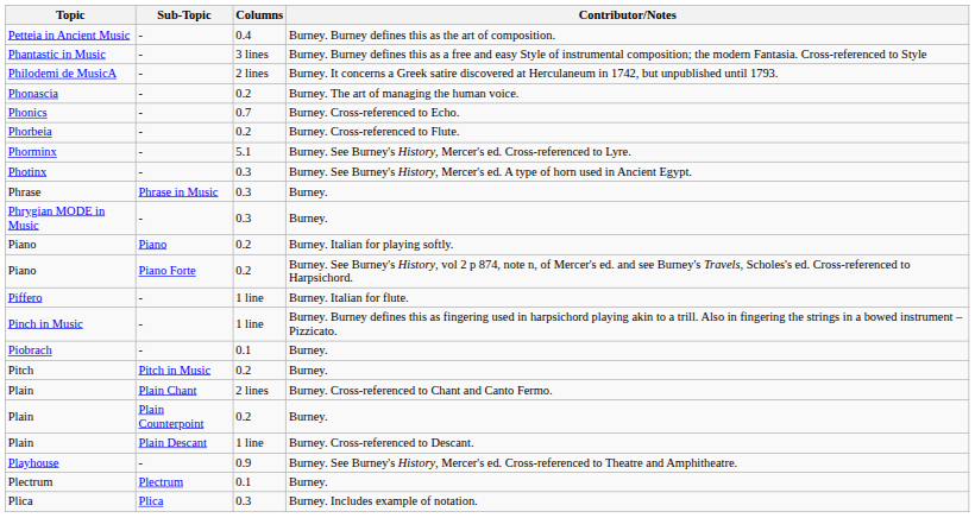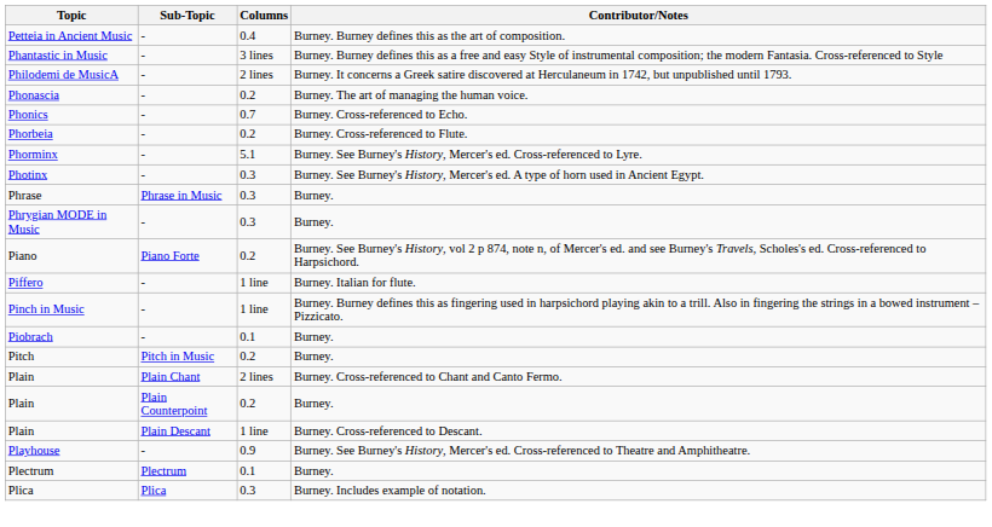 <table class="wikitable">
 <tr>
 <th>Topic</th>
 <th>Sub-Topic</th>
 <th>Columns</th>
 <th>Contributor/Notes</th>
 </tr>
 <tr>
 <td><a href='#'>Petteia in Ancient Music</a></td>
 <td>-</td>
 <td>0.4</td>
 <td>Burney. Burney defines this as the art of composition.</td>
 </tr>
 <tr>
 <td><a href='#'>Phantastic in Music</a></td>
 <td>-</td>
 <td>3 lines</td>
 <td>Burney. Burney defines this as a free and easy Style of instrumental composition; the modern Fantasia. Cross-referenced to Style</td>
 </tr>
 <tr>
 <td><a href='#'>Philodemi de MusicA</a></td>
 <td>-</td>
 <td>2 lines</td>
 <td>Burney. It concerns a Greek satire discovered at Herculaneum in 1742, but unpublished until 1793.</td>
 </tr>
 <tr>
 <td><a href='#'>Phonascia</a></td>
 <td>-</td>
 <td>0.2</td>
 <td>Burney. The art of managing the human voice.</td>
 </tr>
 <tr>
 <td><a href='#'>Phonics</a></td>
 <td>-</td>
 <td>0.7</td>
 <td>Burney. Cross-referenced to Echo.</td>
 </tr>
 <tr>
 <td><a href='#'>Phorbeia</a></td>
 <td>-</td>
 <td>0.2</td>
 <td>Burney. Cross-referenced to Flute.</td>
 </tr>
 <tr>
 <td><a href='#'>Phorminx</a></td>
 <td>-</td>
 <td>5.1</td>
 <td>Burney. See Burney's <em>History</em>, Mercer's ed. Cross-referenced to Lyre.</td>
 </tr>
 <tr>
 <td><a href='#'>Photinx</a></td>
 <td>-</td>
 <td>0.3</td>
 <td>Burney. See Burney's <em>History</em>, Mercer's ed. A type of horn used in Ancient Egypt.</td>
 </tr>
 <tr>
 <td>Phrase</td>
 <td><a href='#'>Phrase in Music</a></td>
 <td>0.3</td>
 <td>Burney.</td>
 </tr>
 <tr>
 <td><a href='#'>Phrygian MODE in Music</a></td>
 <td>-</td>
 <td>0.3</td>
 <td>Burney.</td>
 </tr>
 <tr>
 <td>Piano</td>
-<td><a href='#'>Piano</a></td>
-<td>0.2</td>
-<td>Burney. Italian for playing softly.</td>
-</tr>
-<tr>
-<td>Piano</td>
 <td><a href='#'>Piano Forte</a></td>
 <td>0.2</td>
 <td>Burney. See Burney's <em>History</em>, vol 2 p 874, note n, of Mercer's ed. and see Burney's <em>Travels</em>, Scholes's ed. Cross-referenced to Harpsichord.</td>
 </tr>
 <tr>
 <td><a href='#'>Piffero</a></td>
 <td>-</td>
 <td>1 line</td>
 <td>Burney. Italian for flute.</td>
 </tr>
 <tr>
 <td><a href='#'>Pinch in Music</a></td>
 <td>-</td>
 <td>1 line</td>
 <td>Burney. Burney defines this as fingering used in harpsichord playing akin to a trill. Also in fingering the strings in a bowed instrument – Pizzicato.</td>
 </tr>
 <tr>
 <td><a href='#'>Piobrach</a></td>
 <td>-</td>
 <td>0.1</td>
 <td>Burney.</td>
 </tr>
 <tr>
 <td>Pitch</td>
 <td><a href='#'>Pitch in Music</a></td>
 <td>0.2</td>
 <td>Burney.</td>
 </tr>
 <tr>
 <td>Plain</td>
 <td><a href='#'>Plain Chant</a></td>
 <td>2 lines</td>
 <td>Burney. Cross-referenced to Chant and Canto Fermo.</td>
 </tr>
 <tr>
 <td>Plain</td>
 <td><a href='#'>Plain Counterpoint</a></td>
 <td>0.2</td>
 <td>Burney.</td>
 </tr>
 <tr>
 <td>Plain</td>
 <td><a href='#'>Plain Descant</a></td>
 <td>1 line</td>
 <td>Burney. Cross-referenced to Descant.</td>
 </tr>
 <tr>
 <td><a href='#'>Playhouse</a></td>
 <td>-</td>
 <td>0.9</td>
 <td>Burney. See Burney's <em>History</em>, Mercer's ed. Cross-referenced to Theatre and Amphitheatre.</td>
 </tr>
 <tr>
 <td>Plectrum</td>
 <td><a href='#'>Plectrum</a></td>
 <td>0.1</td>
 <td>Burney.</td>
 </tr>
 <tr>
 <td>Plica</td>
 <td><a href='#'>Plica</a></td>
 <td>0.3</td>
 <td>Burney. Includes example of notation.</td>
 </tr>
 </table>
